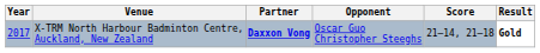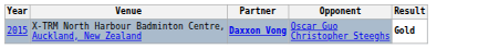 <table class="sortable wikitable" style="font-size: 90%;">
 <tr>
 <th>Year</th>
 <th>Venue</th>
 <th>Partner</th>
 <th>Opponent</th>
-<th>Score</th>
 <th>Result</th>
 </tr>
 <tr style="background:#AABBCC">
-<td align="center"><a href='#'>2017</a></td>
+<td align="center"><a href='#'>2015</a></td>
 <td align="left">X-TRM North Harbour Badminton Centre,<br><a href='#'>Auckland, New Zealand</a></td>
 <td align="left"><strong> <a href='#'>Daxxon Vong</a></strong></td>
 <td align="left"> <a href='#'>Oscar Guo</a><br> <a href='#'>Christopher Steeghs</a></td>
-<td align="left">21–14, 21–18</td>
 <td style="text-align:left; background:white"> <strong>Gold</strong></td>
 </tr>
 </table>
